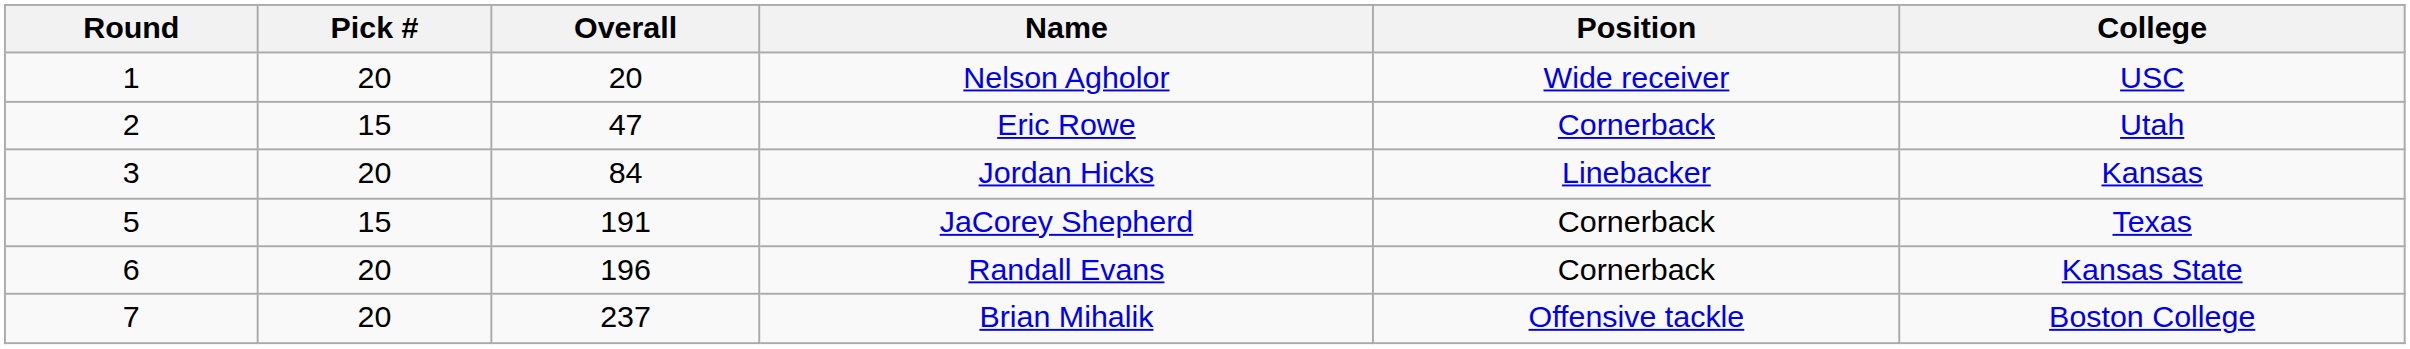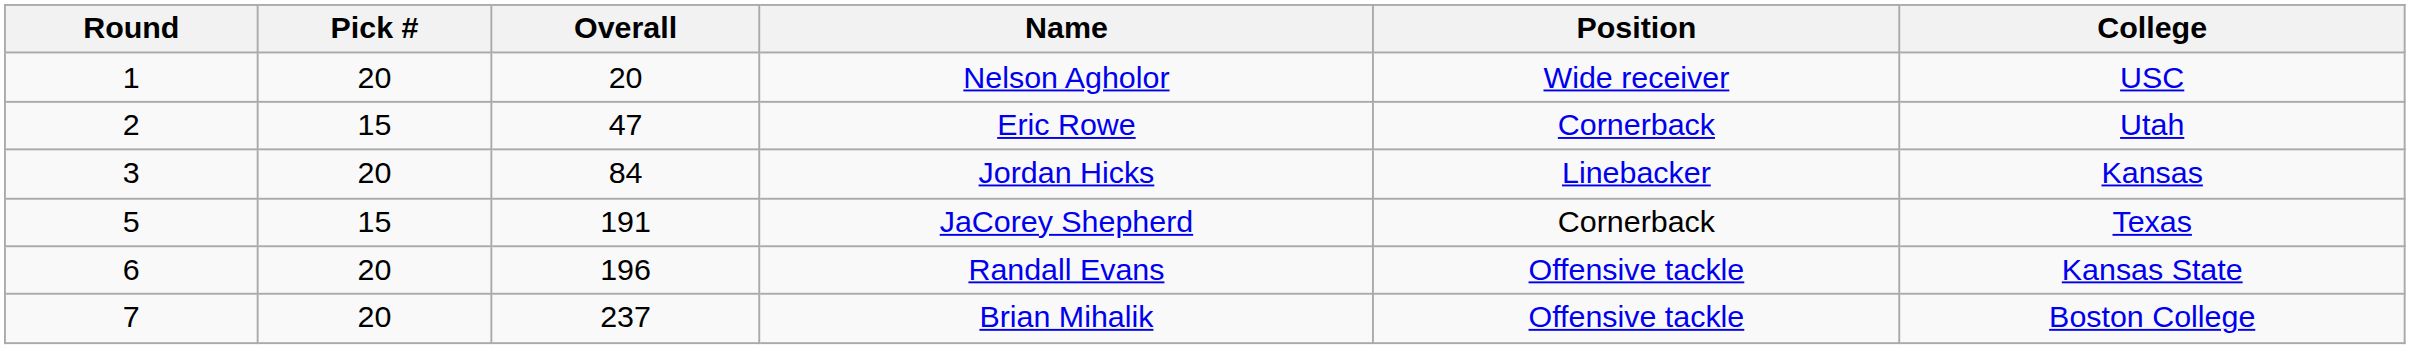 <table class="wikitable sortable sortable" style="width: 100%; text-align:center">
 <tr>
 <th>Round</th>
 <th>Pick #</th>
 <th>Overall</th>
 <th>Name</th>
 <th>Position</th>
 <th>College</th>
 </tr>
 <tr>
 <td>1</td>
 <td>20</td>
 <td>20</td>
 <td><a href='#'>Nelson Agholor</a></td>
 <td><a href='#'>Wide receiver</a></td>
 <td><a href='#'>USC</a></td>
 </tr>
 <tr>
 <td>2</td>
 <td>15</td>
 <td>47</td>
 <td><a href='#'>Eric Rowe</a></td>
 <td><a href='#'>Cornerback</a></td>
 <td><a href='#'>Utah</a></td>
 </tr>
 <tr>
 <td>3</td>
 <td>20</td>
 <td>84</td>
 <td><a href='#'>Jordan Hicks</a></td>
 <td><a href='#'>Linebacker</a></td>
 <td><a href='#'>Kansas</a></td>
 </tr>
 <tr>
 <td>5</td>
 <td>15</td>
 <td>191</td>
 <td><a href='#'>JaCorey Shepherd</a></td>
 <td>Cornerback</td>
 <td><a href='#'>Texas</a></td>
 </tr>
 <tr>
 <td>6</td>
 <td>20</td>
 <td>196</td>
 <td><a href='#'>Randall Evans</a></td>
-<td>Cornerback</td>
+<td><a href='#'>Offensive tackle</a></td>
 <td><a href='#'>Kansas State</a></td>
 </tr>
 <tr>
 <td>7</td>
 <td>20</td>
 <td>237</td>
 <td><a href='#'>Brian Mihalik</a></td>
 <td><a href='#'>Offensive tackle</a></td>
 <td><a href='#'>Boston College</a></td>
 </tr>
 </table>
